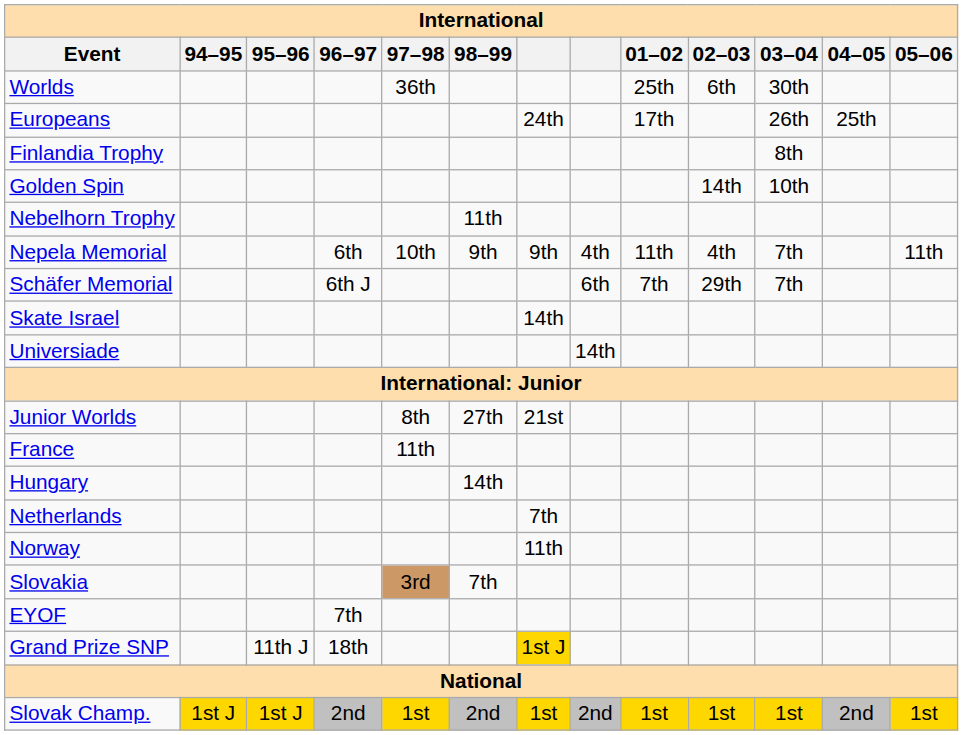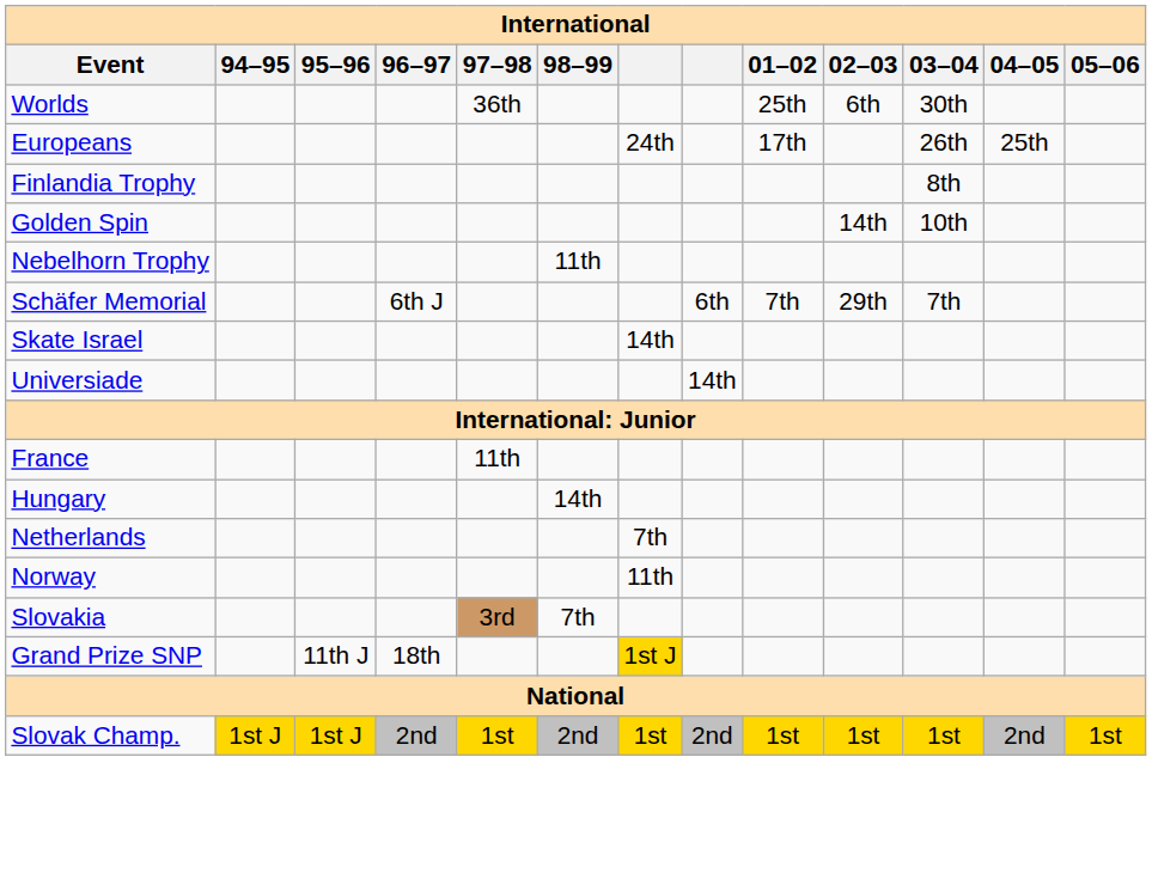 <table class="wikitable" style="text-align:center">
 <tr>
 <th colspan="13" style="background-color: #ffdead; " align="center">International</th>
 </tr>
 <tr>
 <th>Event</th>
 <th>94–95</th>
 <th>95–96</th>
 <th>96–97</th>
 <th>97–98</th>
 <th>98–99</th>
 <th></th>
 <th></th>
 <th>01–02</th>
 <th>02–03</th>
 <th>03–04</th>
 <th>04–05</th>
 <th>05–06</th>
 </tr>
 <tr>
 <td align=left><a href='#'>Worlds</a></td>
 <td></td>
 <td></td>
 <td></td>
 <td>36th</td>
 <td></td>
 <td></td>
 <td></td>
 <td>25th</td>
 <td>6th</td>
 <td>30th</td>
 <td></td>
 <td></td>
 </tr>
 <tr>
 <td align=left><a href='#'>Europeans</a></td>
 <td></td>
 <td></td>
 <td></td>
 <td></td>
 <td></td>
 <td>24th</td>
 <td></td>
 <td>17th</td>
 <td></td>
 <td>26th</td>
 <td>25th</td>
 <td></td>
 </tr>
 <tr>
 <td align=left><a href='#'>Finlandia Trophy</a></td>
 <td></td>
 <td></td>
 <td></td>
 <td></td>
 <td></td>
 <td></td>
 <td></td>
 <td></td>
 <td></td>
 <td>8th</td>
 <td></td>
 <td></td>
 </tr>
 <tr>
 <td align=left><a href='#'>Golden Spin</a></td>
 <td></td>
 <td></td>
 <td></td>
 <td></td>
 <td></td>
 <td></td>
 <td></td>
 <td></td>
 <td>14th</td>
 <td>10th</td>
 <td></td>
 <td></td>
 </tr>
 <tr>
 <td align=left><a href='#'>Nebelhorn Trophy</a></td>
 <td></td>
 <td></td>
 <td></td>
 <td></td>
 <td>11th</td>
 <td></td>
 <td></td>
 <td></td>
 <td></td>
 <td></td>
 <td></td>
 <td></td>
 </tr>
 <tr>
-<td align=left><a href='#'>Nepela Memorial</a></td>
-<td></td>
-<td></td>
-<td>6th</td>
-<td>10th</td>
-<td>9th</td>
-<td>9th</td>
-<td>4th</td>
-<td>11th</td>
-<td>4th</td>
-<td>7th</td>
-<td></td>
-<td>11th</td>
-</tr>
-<tr>
 <td align=left><a href='#'>Schäfer Memorial</a></td>
 <td></td>
 <td></td>
 <td>6th J</td>
 <td></td>
 <td></td>
 <td></td>
 <td>6th</td>
 <td>7th</td>
 <td>29th</td>
 <td>7th</td>
 <td></td>
 <td></td>
 </tr>
 <tr>
 <td align=left><a href='#'>Skate Israel</a></td>
 <td></td>
 <td></td>
 <td></td>
 <td></td>
 <td></td>
 <td>14th</td>
 <td></td>
 <td></td>
 <td></td>
 <td></td>
 <td></td>
 <td></td>
 </tr>
 <tr>
 <td align=left><a href='#'>Universiade</a></td>
 <td></td>
 <td></td>
 <td></td>
 <td></td>
 <td></td>
 <td></td>
 <td>14th</td>
 <td></td>
 <td></td>
 <td></td>
 <td></td>
 <td></td>
 </tr>
 <tr>
 <th colspan="13" style="background-color: #ffdead; " align="center">International: Junior</th>
-</tr>
-<tr>
-<td align=left><a href='#'>Junior Worlds</a></td>
-<td></td>
-<td></td>
-<td></td>
-<td>8th</td>
-<td>27th</td>
-<td>21st</td>
-<td></td>
-<td></td>
-<td></td>
-<td></td>
-<td></td>
-<td></td>
 </tr>
 <tr>
 <td align=left> <a href='#'>France</a></td>
 <td></td>
 <td></td>
 <td></td>
 <td>11th</td>
 <td></td>
 <td></td>
 <td></td>
 <td></td>
 <td></td>
 <td></td>
 <td></td>
 <td></td>
 </tr>
 <tr>
 <td align=left> <a href='#'>Hungary</a></td>
 <td></td>
 <td></td>
 <td></td>
 <td></td>
 <td>14th</td>
 <td></td>
 <td></td>
 <td></td>
 <td></td>
 <td></td>
 <td></td>
 <td></td>
 </tr>
 <tr>
 <td align=left> <a href='#'>Netherlands</a></td>
 <td></td>
 <td></td>
 <td></td>
 <td></td>
 <td></td>
 <td>7th</td>
 <td></td>
 <td></td>
 <td></td>
 <td></td>
 <td></td>
 <td></td>
 </tr>
 <tr>
 <td align=left> <a href='#'>Norway</a></td>
 <td></td>
 <td></td>
 <td></td>
 <td></td>
 <td></td>
 <td>11th</td>
 <td></td>
 <td></td>
 <td></td>
 <td></td>
 <td></td>
 <td></td>
 </tr>
 <tr>
 <td align=left> <a href='#'>Slovakia</a></td>
 <td></td>
 <td></td>
 <td></td>
 <td bgcolor=cc9966>3rd</td>
 <td>7th</td>
 <td></td>
 <td></td>
 <td></td>
 <td></td>
 <td></td>
 <td></td>
 <td></td>
 </tr>
 <tr>
-<td align=left><a href='#'>EYOF</a></td>
-<td></td>
-<td></td>
-<td>7th</td>
-<td></td>
-<td></td>
-<td></td>
-<td></td>
-<td></td>
-<td></td>
-<td></td>
-<td></td>
-<td></td>
-</tr>
-<tr>
 <td align=left><a href='#'>Grand Prize SNP</a></td>
 <td></td>
 <td>11th J</td>
 <td>18th</td>
 <td></td>
 <td></td>
 <td bgcolor=gold>1st J</td>
 <td></td>
 <td></td>
 <td></td>
 <td></td>
 <td></td>
 <td></td>
 </tr>
 <tr>
 <th colspan="13" style="background-color: #ffdead; " align="center">National</th>
 </tr>
 <tr>
 <td align=left><a href='#'>Slovak Champ.</a></td>
 <td bgcolor="gold">1st J</td>
 <td bgcolor=gold>1st J</td>
 <td bgcolor=silver>2nd</td>
 <td bgcolor=gold>1st</td>
 <td bgcolor=silver>2nd</td>
 <td bgcolor=gold>1st</td>
 <td bgcolor=silver>2nd</td>
 <td bgcolor=gold>1st</td>
 <td bgcolor=gold>1st</td>
 <td bgcolor=gold>1st</td>
 <td bgcolor=silver>2nd</td>
 <td bgcolor=gold>1st</td>
 </tr>
 </table>
